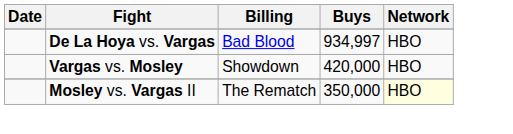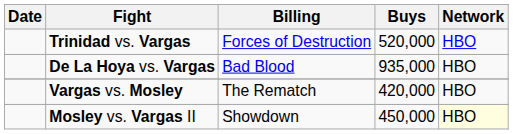 <table class="wikitable">
 <tr>
 <th>Date</th>
 <th>Fight</th>
 <th>Billing</th>
 <th>Buys</th>
 <th>Network</th>
 </tr>
 <tr>
+<td></td>
+<td><strong>Trinidad</strong> vs. <strong>Vargas</strong></td>
+<td><a href='#'>Forces of Destruction</a></td>
+<td>520,000</td>
+<td><a href='#'>HBO</a></td>
+</tr>
+<tr>
 </tr>
 <tr>
 <td></td>
 <td><strong>De La Hoya</strong> vs. <strong>Vargas</strong></td>
 <td><a href='#'>Bad Blood</a></td>
-<td>934,997</td>
+<td>935,000</td>
 <td>HBO</td>
 </tr>
 <tr>
 </tr>
 <tr>
 <td></td>
 <td><strong>Vargas</strong> vs. <strong>Mosley</strong></td>
-<td>Showdown</td>
+<td>The Rematch</td>
 <td>420,000</td>
 <td>HBO</td>
 </tr>
 <tr>
 </tr>
 <tr>
 <td></td>
 <td><strong>Mosley</strong> vs. <strong>Vargas</strong> II</td>
-<td>The Rematch</td>
-<td>350,000</td>
+<td>Showdown</td>
+<td>450,000</td>
 <td style="background: lightyellow;">HBO</td>
 </tr>
 </table>
